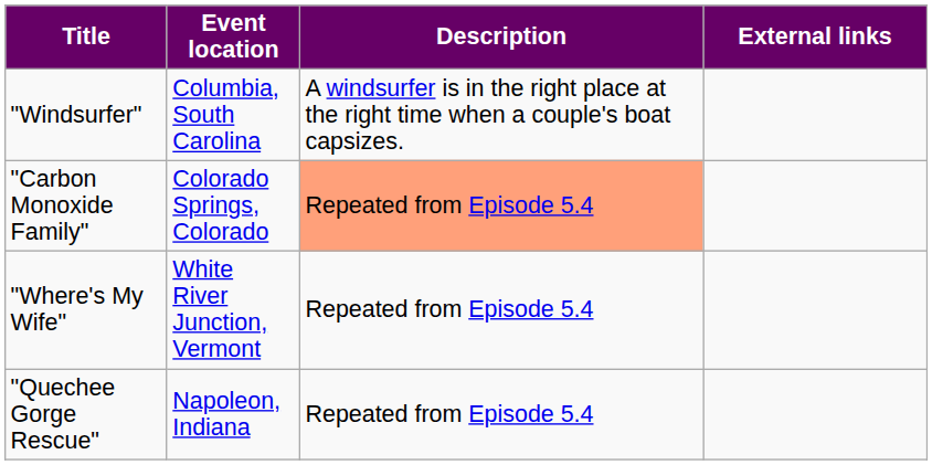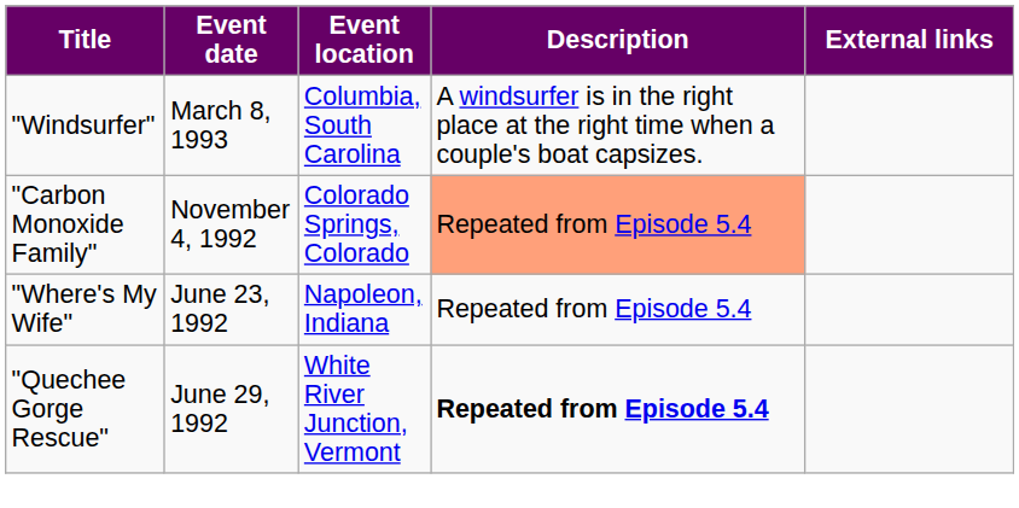 <table class="wikitable" style="width: 100%;">
 <tr>
 <th style="background: #660066; color: #FFFFFF; width: 10%;">Title</th>
+<th style="background: #660066; color: #FFFFFF; width: 7%;">Event date</th>
 <th style="background: #660066; color: #FFFFFF; width: 7%;">Event location</th>
 <th style="background: #660066; color: #FFFFFF; width: 36%;">Description</th>
 <th style="background: #660066; color: #FFFFFF; width: 20%;">External links</th>
 </tr>
 <tr>
 <td>"Windsurfer"</td>
+<td>March 8, 1993</td>
 <td><a href='#'>Columbia, South Carolina</a></td>
 <td>A <a href='#'>windsurfer</a> is in the right place at the right time when a couple's boat capsizes.</td>
 <td></td>
 </tr>
 <tr>
 <td>"Carbon Monoxide Family"</td>
+<td>November 4, 1992</td>
 <td><a href='#'>Colorado Springs, Colorado</a></td>
 <td style="background: lightsalmon;">Repeated from <a href='#'>Episode 5.4</a></td>
 <td></td>
 </tr>
 <tr>
 <td>"Where's My Wife"</td>
-<td><a href='#'>White River Junction, Vermont</a></td>
+<td>June 23, 1992</td>
+<td><a href='#'>Napoleon, Indiana</a></td>
 <td>Repeated from <a href='#'>Episode 5.4</a></td>
 <td></td>
 </tr>
 <tr>
 <td>"Quechee Gorge Rescue"</td>
-<td><a href='#'>Napoleon, Indiana</a></td>
-<td>Repeated from <a href='#'>Episode 5.4</a></td>
+<td>June 29, 1992</td>
+<td><a href='#'>White River Junction, Vermont</a></td>
+<td><strong>Repeated from <a href='#'>Episode 5.4</a></strong></td>
 <td></td>
 </tr>
 </table>
